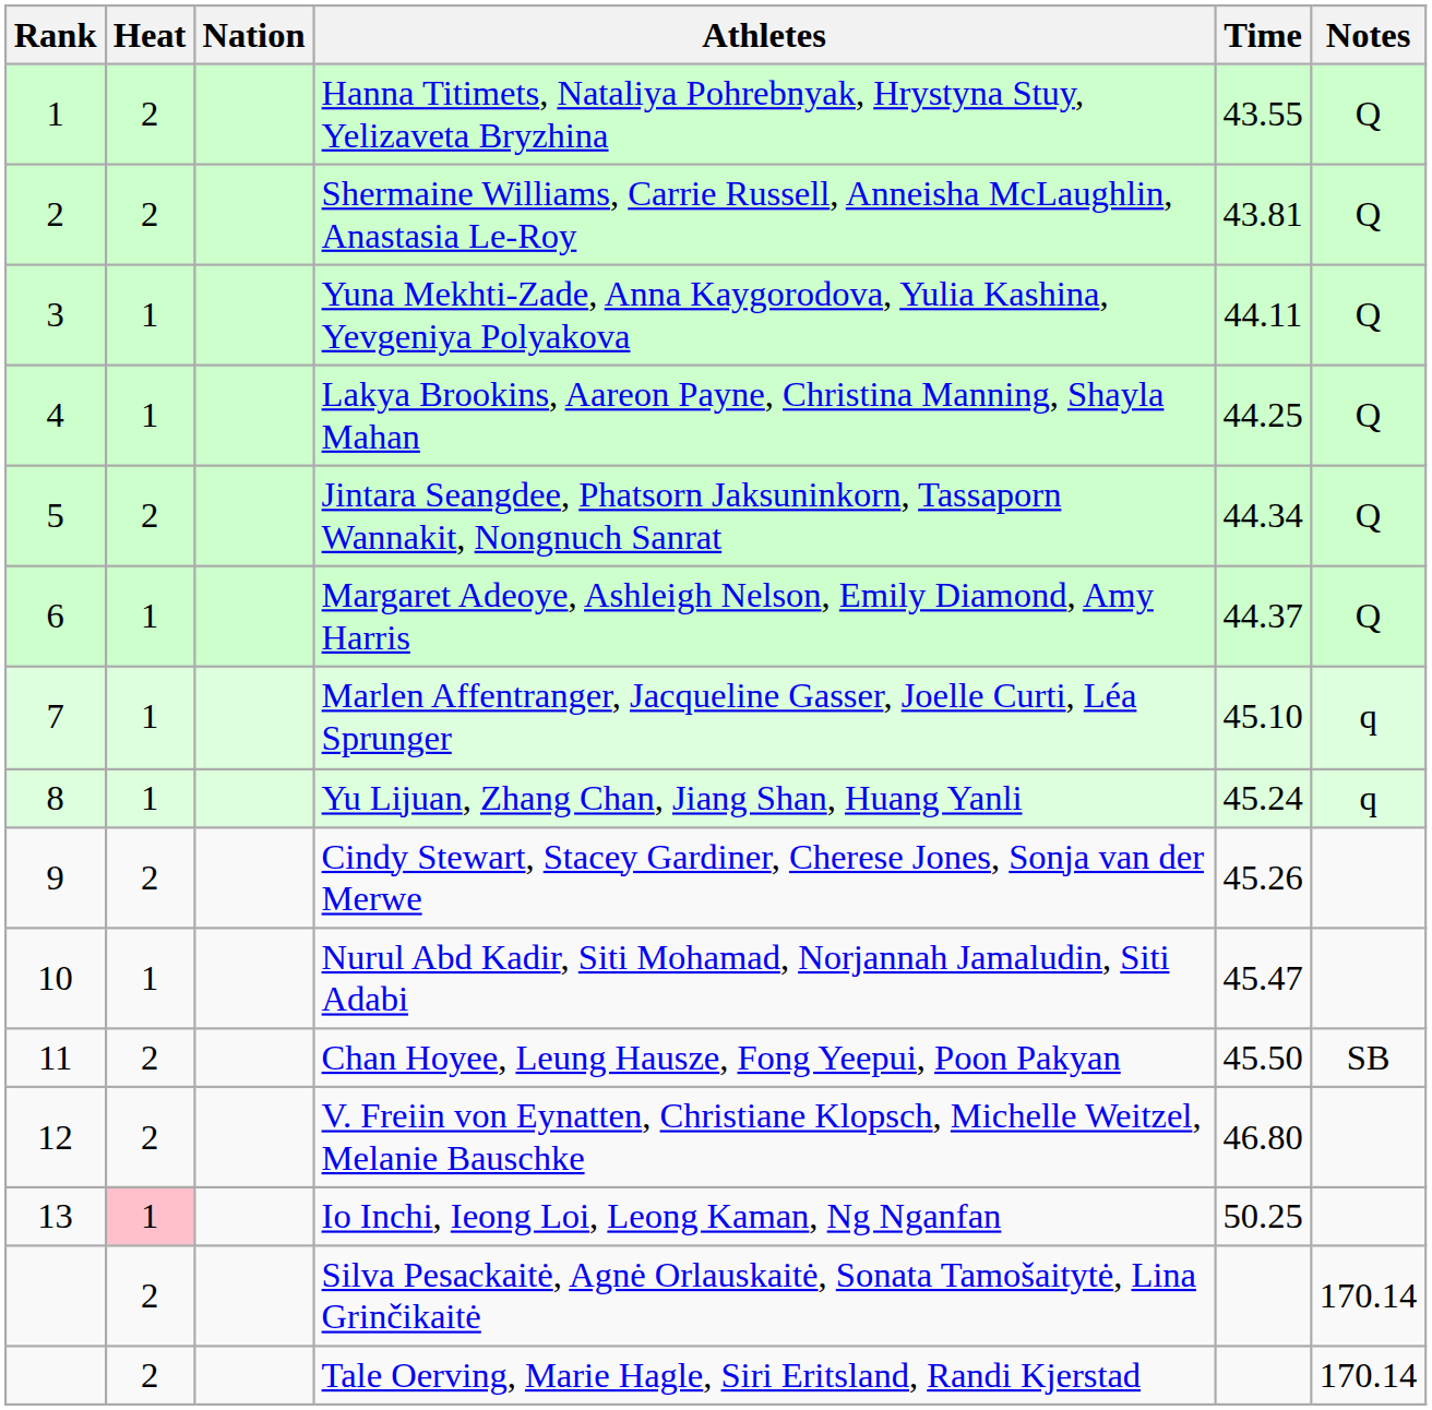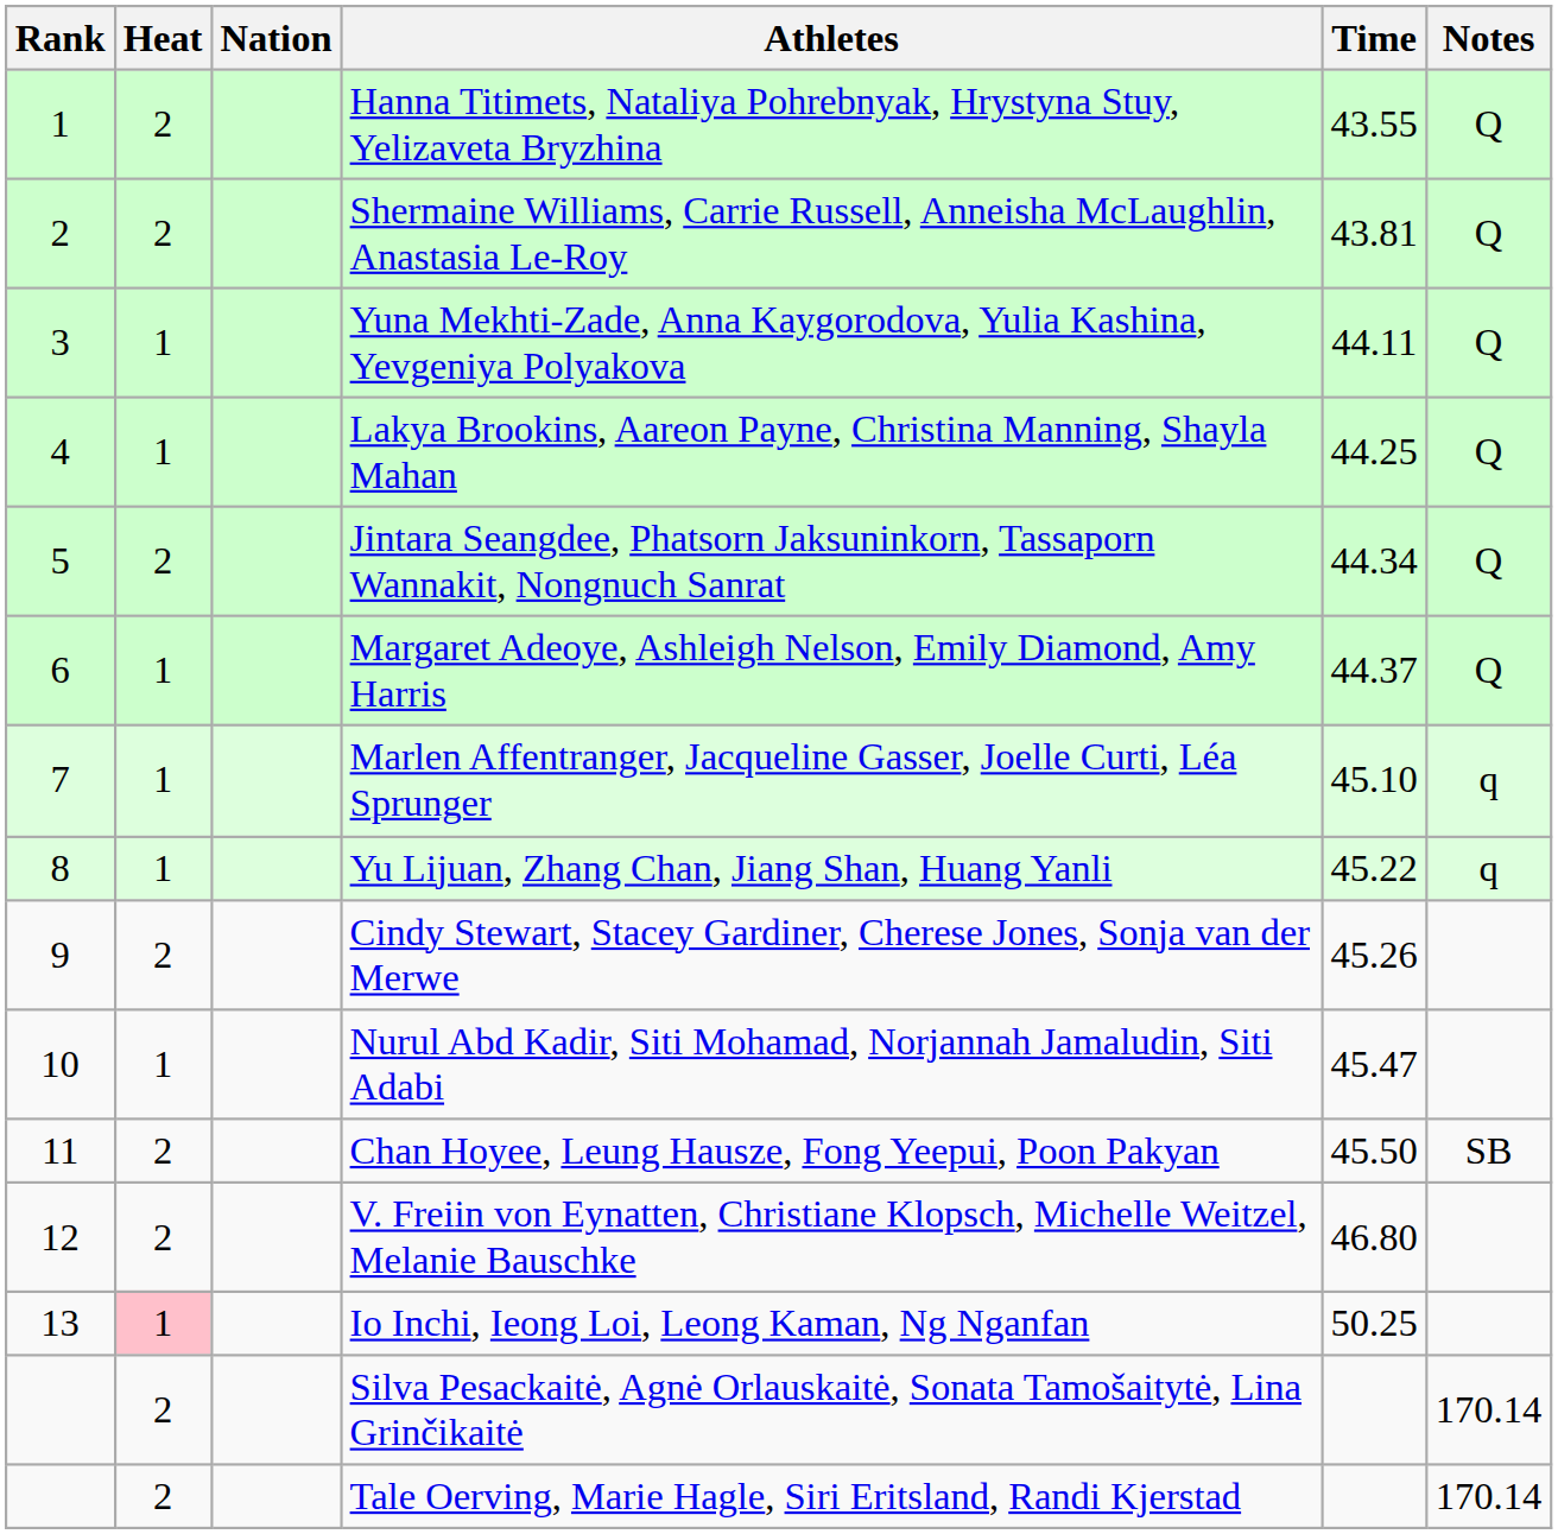 <table class="wikitable sortable" style="text-align:center;font-size:95%">
 <tr>
 <th>Rank</th>
 <th>Heat</th>
 <th>Nation</th>
 <th>Athletes</th>
 <th>Time</th>
 <th>Notes</th>
 </tr>
 <tr bgcolor=ccffcc>
 <td>1</td>
 <td>2</td>
 <td align=left></td>
 <td align=left><a href='#'>Hanna Titimets</a>, <a href='#'>Nataliya Pohrebnyak</a>, <a href='#'>Hrystyna Stuy</a>, <a href='#'>Yelizaveta Bryzhina</a></td>
 <td>43.55</td>
 <td>Q</td>
 </tr>
 <tr bgcolor=ccffcc>
 <td>2</td>
 <td>2</td>
 <td align=left></td>
 <td align=left><a href='#'>Shermaine Williams</a>, <a href='#'>Carrie Russell</a>, <a href='#'>Anneisha McLaughlin</a>, <a href='#'>Anastasia Le-Roy</a></td>
 <td>43.81</td>
 <td>Q</td>
 </tr>
 <tr bgcolor=ccffcc>
 <td>3</td>
 <td>1</td>
 <td align=left></td>
 <td align=left><a href='#'>Yuna Mekhti-Zade</a>, <a href='#'>Anna Kaygorodova</a>, <a href='#'>Yulia Kashina</a>, <a href='#'>Yevgeniya Polyakova</a></td>
 <td>44.11</td>
 <td>Q</td>
 </tr>
 <tr bgcolor=ccffcc>
 <td>4</td>
 <td>1</td>
 <td align=left></td>
 <td align=left><a href='#'>Lakya Brookins</a>, <a href='#'>Aareon Payne</a>, <a href='#'>Christina Manning</a>, <a href='#'>Shayla Mahan</a></td>
 <td>44.25</td>
 <td>Q</td>
 </tr>
 <tr bgcolor=ccffcc>
 <td>5</td>
 <td>2</td>
 <td align=left></td>
 <td align=left><a href='#'>Jintara Seangdee</a>, <a href='#'>Phatsorn Jaksuninkorn</a>, <a href='#'>Tassaporn Wannakit</a>, <a href='#'>Nongnuch Sanrat</a></td>
 <td>44.34</td>
 <td>Q</td>
 </tr>
 <tr bgcolor=ccffcc>
 <td>6</td>
 <td>1</td>
 <td align=left></td>
 <td align=left><a href='#'>Margaret Adeoye</a>, <a href='#'>Ashleigh Nelson</a>, <a href='#'>Emily Diamond</a>, <a href='#'>Amy Harris</a></td>
 <td>44.37</td>
 <td>Q</td>
 </tr>
 <tr bgcolor=ddffdd>
 <td>7</td>
 <td>1</td>
 <td align=left></td>
 <td align=left><a href='#'>Marlen Affentranger</a>, <a href='#'>Jacqueline Gasser</a>, <a href='#'>Joelle Curti</a>, <a href='#'>Léa Sprunger</a></td>
 <td>45.10</td>
 <td>q</td>
 </tr>
 <tr bgcolor=ddffdd>
 <td>8</td>
 <td>1</td>
 <td align=left></td>
 <td align=left><a href='#'>Yu Lijuan</a>, <a href='#'>Zhang Chan</a>, <a href='#'>Jiang Shan</a>, <a href='#'>Huang Yanli</a></td>
-<td>45.24</td>
+<td>45.22</td>
 <td>q</td>
 </tr>
 <tr>
 <td>9</td>
 <td>2</td>
 <td align=left></td>
 <td align=left><a href='#'>Cindy Stewart</a>, <a href='#'>Stacey Gardiner</a>, <a href='#'>Cherese Jones</a>, <a href='#'>Sonja van der Merwe</a></td>
 <td>45.26</td>
 <td></td>
 </tr>
 <tr>
 <td>10</td>
 <td>1</td>
 <td align=left></td>
 <td align=left><a href='#'>Nurul Abd Kadir</a>, <a href='#'>Siti Mohamad</a>, <a href='#'>Norjannah Jamaludin</a>, <a href='#'>Siti Adabi</a></td>
 <td>45.47</td>
 <td></td>
 </tr>
 <tr>
 <td>11</td>
 <td>2</td>
 <td align=left></td>
 <td align=left><a href='#'>Chan Hoyee</a>, <a href='#'>Leung Hausze</a>, <a href='#'>Fong Yeepui</a>, <a href='#'>Poon Pakyan</a></td>
 <td>45.50</td>
 <td>SB</td>
 </tr>
 <tr>
 <td>12</td>
 <td>2</td>
 <td align=left></td>
 <td align=left><a href='#'>V. Freiin von Eynatten</a>, <a href='#'>Christiane Klopsch</a>, <a href='#'>Michelle Weitzel</a>, <a href='#'>Melanie Bauschke</a></td>
 <td>46.80</td>
 <td></td>
 </tr>
 <tr>
 <td>13</td>
 <td style="background: pink;">1</td>
 <td align=left></td>
 <td align=left><a href='#'>Io Inchi</a>, <a href='#'>Ieong Loi</a>, <a href='#'>Leong Kaman</a>, <a href='#'>Ng Nganfan</a></td>
 <td>50.25</td>
 <td></td>
 </tr>
 <tr>
 <td></td>
 <td>2</td>
 <td align=left></td>
 <td align=left><a href='#'>Silva Pesackaitė</a>, <a href='#'>Agnė Orlauskaitė</a>, <a href='#'>Sonata Tamošaitytė</a>, <a href='#'>Lina Grinčikaitė</a></td>
 <td></td>
 <td>170.14</td>
 </tr>
 <tr>
 <td></td>
 <td>2</td>
 <td align=left></td>
 <td align=left><a href='#'>Tale Oerving</a>, <a href='#'>Marie Hagle</a>, <a href='#'>Siri Eritsland</a>, <a href='#'>Randi Kjerstad</a></td>
 <td></td>
 <td>170.14</td>
 </tr>
 </table>
